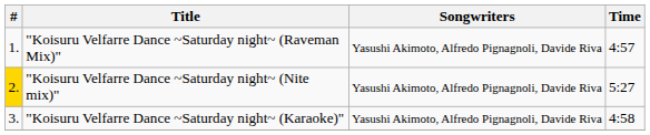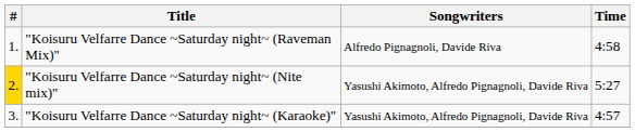 <table class="wikitable">
 <tr>
 <th>#</th>
 <th width="350">Title</th>
 <th>Songwriters</th>
 <th>Time</th>
 </tr>
 <tr>
 <td>1.</td>
 <td>"Koisuru Velfarre Dance ~Saturday night~ (Raveman Mix)"</td>
-<td><small>Yasushi Akimoto, Alfredo Pignagnoli, Davide Riva</small></td>
-<td>4:57</td>
+<td><small>Alfredo Pignagnoli, Davide Riva</small></td>
+<td>4:58</td>
 </tr>
 <tr>
 <td style="background: gold;">2.</td>
 <td>"Koisuru Velfarre Dance ~Saturday night~ (Nite mix)"</td>
 <td><small>Yasushi Akimoto, Alfredo Pignagnoli, Davide Riva</small></td>
 <td>5:27</td>
 </tr>
 <tr>
 <td>3.</td>
 <td>"Koisuru Velfarre Dance ~Saturday night~ (Karaoke)"</td>
 <td><small>Yasushi Akimoto, Alfredo Pignagnoli, Davide Riva</small></td>
-<td>4:58</td>
+<td>4:57</td>
 </tr>
 <tr>
 </tr>
 </table>
